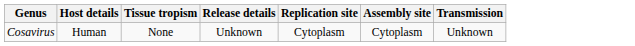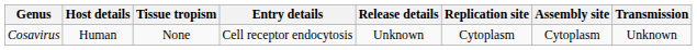 <table class="wikitable sortable" style="text-align:center">
 <tr>
 <th>Genus</th>
 <th>Host details</th>
 <th>Tissue tropism</th>
+<th>Entry details</th>
 <th>Release details</th>
 <th>Replication site</th>
 <th>Assembly site</th>
 <th>Transmission</th>
 </tr>
 <tr>
 <td><em>Cosavirus</em></td>
 <td>Human</td>
 <td>None</td>
+<td>Cell receptor endocytosis</td>
 <td>Unknown</td>
 <td>Cytoplasm</td>
 <td>Cytoplasm</td>
 <td>Unknown</td>
 </tr>
 </table>
